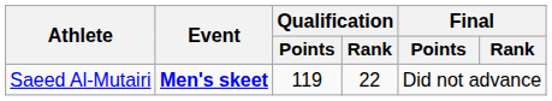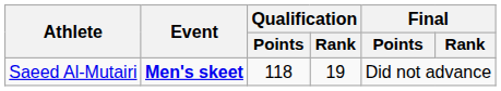 <table class="wikitable" style="font-size:90%">
 <tr>
 <th rowspan="2">Athlete</th>
 <th rowspan="2">Event</th>
 <th colspan=2>Qualification</th>
 <th colspan=2>Final</th>
 </tr>
 <tr style="font-size:95%">
 <th>Points</th>
 <th>Rank</th>
 <th>Points</th>
 <th>Rank</th>
 </tr>
 <tr align=center>
 <td align=left><a href='#'>Saeed Al-Mutairi</a></td>
 <td align=left><strong><a href='#'>Men's skeet</a></strong></td>
-<td>119</td>
-<td>22</td>
+<td>118</td>
+<td>19</td>
 <td colspan=2>Did not advance</td>
 </tr>
 </table>
